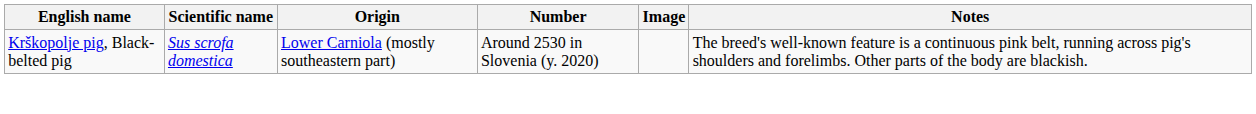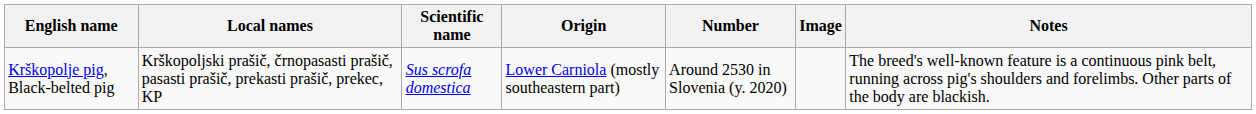 <table class="wikitable">
 <tr>
 <th>English name</th>
+<th>Local names</th>
 <th>Scientific name</th>
 <th>Origin</th>
 <th>Number</th>
 <th>Image</th>
 <th>Notes</th>
 </tr>
 <tr>
 <td><a href='#'>Krškopolje pig</a>, Black-belted pig</td>
+<td>Krškopoljski prašič, črnopasasti prašič, pasasti prašič, prekasti prašič, prekec, KP</td>
 <td><em><a href='#'>Sus scrofa domestica</a></em></td>
 <td><a href='#'>Lower Carniola</a> (mostly southeastern part)</td>
 <td>Around 2530 in Slovenia (y. 2020)</td>
 <td></td>
 <td>The breed's well-known feature is a continuous pink belt, running across pig's shoulders and forelimbs. Other parts of the body are blackish.</td>
 </tr>
 </table>
